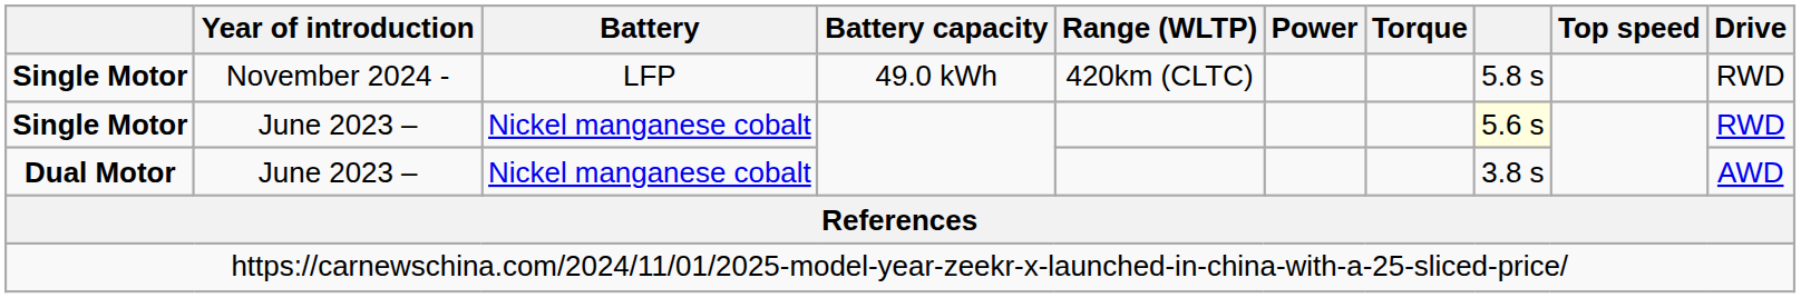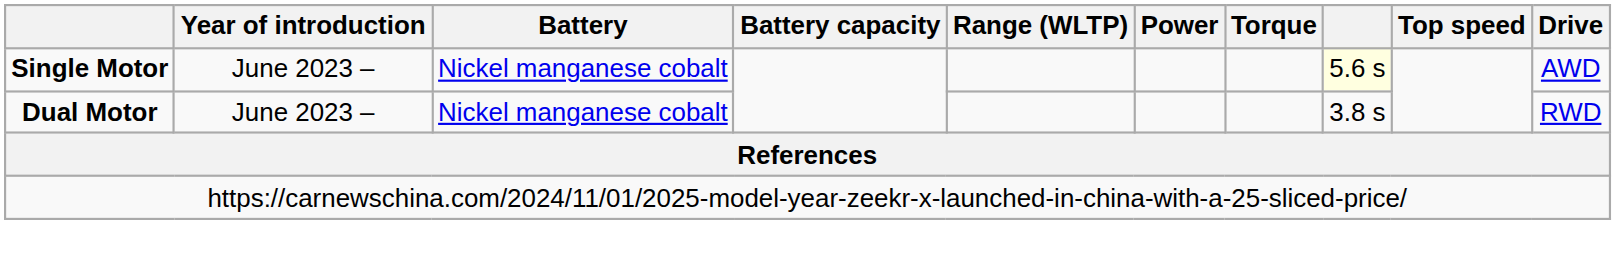 <table class="wikitable" style="font-size:75%;text-align:center;">
 <tr>
 <th></th>
 <th>Year of introduction</th>
 <th>Battery</th>
 <th>Battery capacity</th>
 <th>Range (WLTP)</th>
 <th>Power</th>
 <th>Torque</th>
 <th></th>
 <th>Top speed</th>
 <th>Drive</th>
 </tr>
 <tr>
 <td><strong>Single Motor</strong></td>
-<td>November 2024 -</td>
-<td>LFP</td>
-<td>49.0 kWh</td>
-<td>420km (CLTC)</td>
-<td></td>
-<td></td>
-<td>5.8 s</td>
-<td></td>
-<td>RWD</td>
-</tr>
-<tr>
-<td><strong>Single Motor</strong></td>
 <td>June 2023 –</td>
 <td><a href='#'>Nickel manganese cobalt</a></td>
 <td rowspan="2"></td>
 <td></td>
 <td></td>
 <td></td>
 <td style="background: lightyellow;">5.6 s</td>
 <td rowspan="2"></td>
-<td><a href='#'>RWD</a></td>
+<td><a href='#'>AWD</a></td>
 </tr>
 <tr>
 <td><strong>Dual Motor</strong></td>
 <td>June 2023 –</td>
 <td><a href='#'>Nickel manganese cobalt</a></td>
 <td></td>
 <td></td>
 <td></td>
 <td>3.8 s</td>
-<td><a href='#'>AWD</a></td>
+<td><a href='#'>RWD</a></td>
 </tr>
 <tr>
 <th colspan=10>References</th>
 </tr>
 <tr>
 <td colspan=10> https://carnewschina.com/2024/11/01/2025-model-year-zeekr-x-launched-in-china-with-a-25-sliced-price/</td>
 </tr>
 </table>
